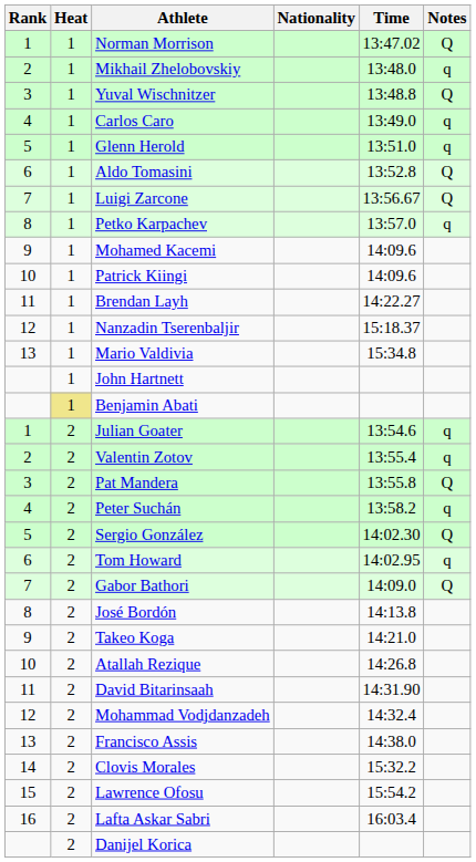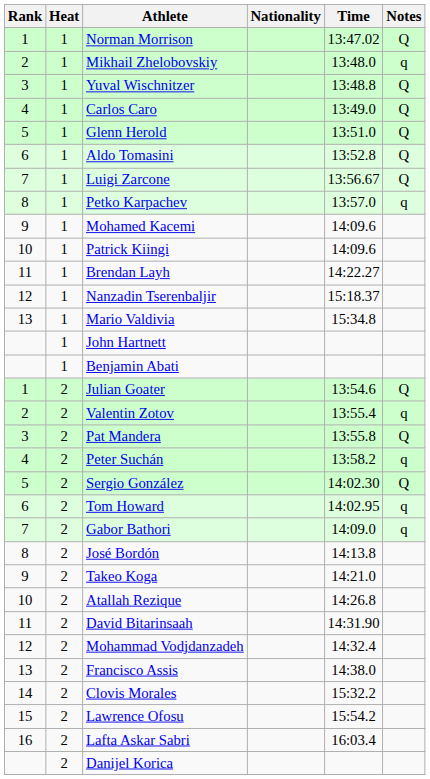 <table class="wikitable sortable" style="text-align:center">
 <tr>
 <th>Rank</th>
 <th>Heat</th>
 <th>Athlete</th>
 <th>Nationality</th>
 <th>Time</th>
 <th>Notes</th>
 </tr>
 <tr bgcolor=ccffcc>
 <td>1</td>
 <td>1</td>
 <td align=left><a href='#'>Norman Morrison</a></td>
 <td align=left></td>
 <td>13:47.02</td>
 <td>Q</td>
 </tr>
 <tr bgcolor=ccffcc>
 <td>2</td>
 <td>1</td>
 <td align=left><a href='#'>Mikhail Zhelobovskiy</a></td>
 <td align=left></td>
 <td>13:48.0</td>
 <td>q</td>
 </tr>
 <tr bgcolor=ccffcc>
 <td>3</td>
 <td>1</td>
 <td align=left><a href='#'>Yuval Wischnitzer</a></td>
 <td align=left></td>
 <td>13:48.8</td>
 <td>Q</td>
 </tr>
 <tr bgcolor=ccffcc>
 <td>4</td>
 <td>1</td>
 <td align=left><a href='#'>Carlos Caro</a></td>
 <td align=left></td>
 <td>13:49.0</td>
-<td>q</td>
+<td>Q</td>
 </tr>
 <tr bgcolor=ccffcc>
 <td>5</td>
 <td>1</td>
 <td align=left><a href='#'>Glenn Herold</a></td>
 <td align=left></td>
 <td>13:51.0</td>
-<td>q</td>
+<td>Q</td>
 </tr>
 <tr bgcolor=ddffdd>
 <td>6</td>
 <td>1</td>
 <td align=left><a href='#'>Aldo Tomasini</a></td>
 <td align=left></td>
 <td>13:52.8</td>
 <td>Q</td>
 </tr>
 <tr bgcolor=ddffdd>
 <td>7</td>
 <td>1</td>
 <td align=left><a href='#'>Luigi Zarcone</a></td>
 <td align=left></td>
 <td>13:56.67</td>
 <td>Q</td>
 </tr>
 <tr bgcolor=ddffdd>
 <td>8</td>
 <td>1</td>
 <td align=left><a href='#'>Petko Karpachev</a></td>
 <td align=left></td>
 <td>13:57.0</td>
 <td>q</td>
 </tr>
 <tr>
 <td>9</td>
 <td>1</td>
 <td align=left><a href='#'>Mohamed Kacemi</a></td>
 <td align=left></td>
 <td>14:09.6</td>
 <td></td>
 </tr>
 <tr>
 <td>10</td>
 <td>1</td>
 <td align=left><a href='#'>Patrick Kiingi</a></td>
 <td align=left></td>
 <td>14:09.6</td>
 <td></td>
 </tr>
 <tr>
 <td>11</td>
 <td>1</td>
 <td align=left><a href='#'>Brendan Layh</a></td>
 <td align=left></td>
 <td>14:22.27</td>
 <td></td>
 </tr>
 <tr>
 <td>12</td>
 <td>1</td>
 <td align=left><a href='#'>Nanzadin Tserenbaljir</a></td>
 <td align=left></td>
 <td>15:18.37</td>
 <td></td>
 </tr>
 <tr>
 <td>13</td>
 <td>1</td>
 <td align=left><a href='#'>Mario Valdivia</a></td>
 <td align=left></td>
 <td>15:34.8</td>
 <td></td>
 </tr>
 <tr>
 <td></td>
 <td>1</td>
 <td align=left><a href='#'>John Hartnett</a></td>
 <td align=left></td>
 <td></td>
 <td></td>
 </tr>
 <tr>
 <td></td>
-<td style="background: khaki;">1</td>
+<td>1</td>
 <td align=left><a href='#'>Benjamin Abati</a></td>
 <td align=left></td>
 <td></td>
 <td></td>
 </tr>
 <tr bgcolor=ccffcc>
 <td>1</td>
 <td>2</td>
 <td align=left><a href='#'>Julian Goater</a></td>
 <td align=left></td>
 <td>13:54.6</td>
-<td>q</td>
+<td>Q</td>
 </tr>
 <tr bgcolor=ccffcc>
 <td>2</td>
 <td>2</td>
 <td align=left><a href='#'>Valentin Zotov</a></td>
 <td align=left></td>
 <td>13:55.4</td>
 <td>q</td>
 </tr>
 <tr bgcolor=ccffcc>
 <td>3</td>
 <td>2</td>
 <td align=left><a href='#'>Pat Mandera</a></td>
 <td align=left></td>
 <td>13:55.8</td>
 <td>Q</td>
 </tr>
 <tr bgcolor=ccffcc>
 <td>4</td>
 <td>2</td>
 <td align=left><a href='#'>Peter Suchán</a></td>
 <td align=left></td>
 <td>13:58.2</td>
 <td>q</td>
 </tr>
 <tr bgcolor=ccffcc>
 <td>5</td>
 <td>2</td>
 <td align=left><a href='#'>Sergio González</a></td>
 <td align=left></td>
 <td>14:02.30</td>
 <td>Q</td>
 </tr>
 <tr bgcolor=ddffdd>
 <td>6</td>
 <td>2</td>
 <td align=left><a href='#'>Tom Howard</a></td>
 <td align=left></td>
 <td>14:02.95</td>
 <td>q</td>
 </tr>
 <tr bgcolor=ddffdd>
 <td>7</td>
 <td>2</td>
 <td align=left><a href='#'>Gabor Bathori</a></td>
 <td align=left></td>
 <td>14:09.0</td>
-<td>Q</td>
+<td>q</td>
 </tr>
 <tr>
 <td>8</td>
 <td>2</td>
 <td align=left><a href='#'>José Bordón</a></td>
 <td align=left></td>
 <td>14:13.8</td>
 <td></td>
 </tr>
 <tr>
 <td>9</td>
 <td>2</td>
 <td align=left><a href='#'>Takeo Koga</a></td>
 <td align=left></td>
 <td>14:21.0</td>
 <td></td>
 </tr>
 <tr>
 <td>10</td>
 <td>2</td>
 <td align=left><a href='#'>Atallah Rezique</a></td>
 <td align=left></td>
 <td>14:26.8</td>
 <td></td>
 </tr>
 <tr>
 <td>11</td>
 <td>2</td>
 <td align=left><a href='#'>David Bitarinsaah</a></td>
 <td align=left></td>
 <td>14:31.90</td>
 <td></td>
 </tr>
 <tr>
 <td>12</td>
 <td>2</td>
 <td align=left><a href='#'>Mohammad Vodjdanzadeh</a></td>
 <td align=left></td>
 <td>14:32.4</td>
 <td></td>
 </tr>
 <tr>
 <td>13</td>
 <td>2</td>
 <td align=left><a href='#'>Francisco Assis</a></td>
 <td align=left></td>
 <td>14:38.0</td>
 <td></td>
 </tr>
 <tr>
 <td>14</td>
 <td>2</td>
 <td align=left><a href='#'>Clovis Morales</a></td>
 <td align=left></td>
 <td>15:32.2</td>
 <td></td>
 </tr>
 <tr>
 <td>15</td>
 <td>2</td>
 <td align=left><a href='#'>Lawrence Ofosu</a></td>
 <td align=left></td>
 <td>15:54.2</td>
 <td></td>
 </tr>
 <tr>
 <td>16</td>
 <td>2</td>
 <td align=left><a href='#'>Lafta Askar Sabri</a></td>
 <td align=left></td>
 <td>16:03.4</td>
 <td></td>
 </tr>
 <tr>
 <td></td>
 <td>2</td>
 <td align=left><a href='#'>Danijel Korica</a></td>
 <td align=left></td>
 <td></td>
 <td></td>
 </tr>
 </table>
